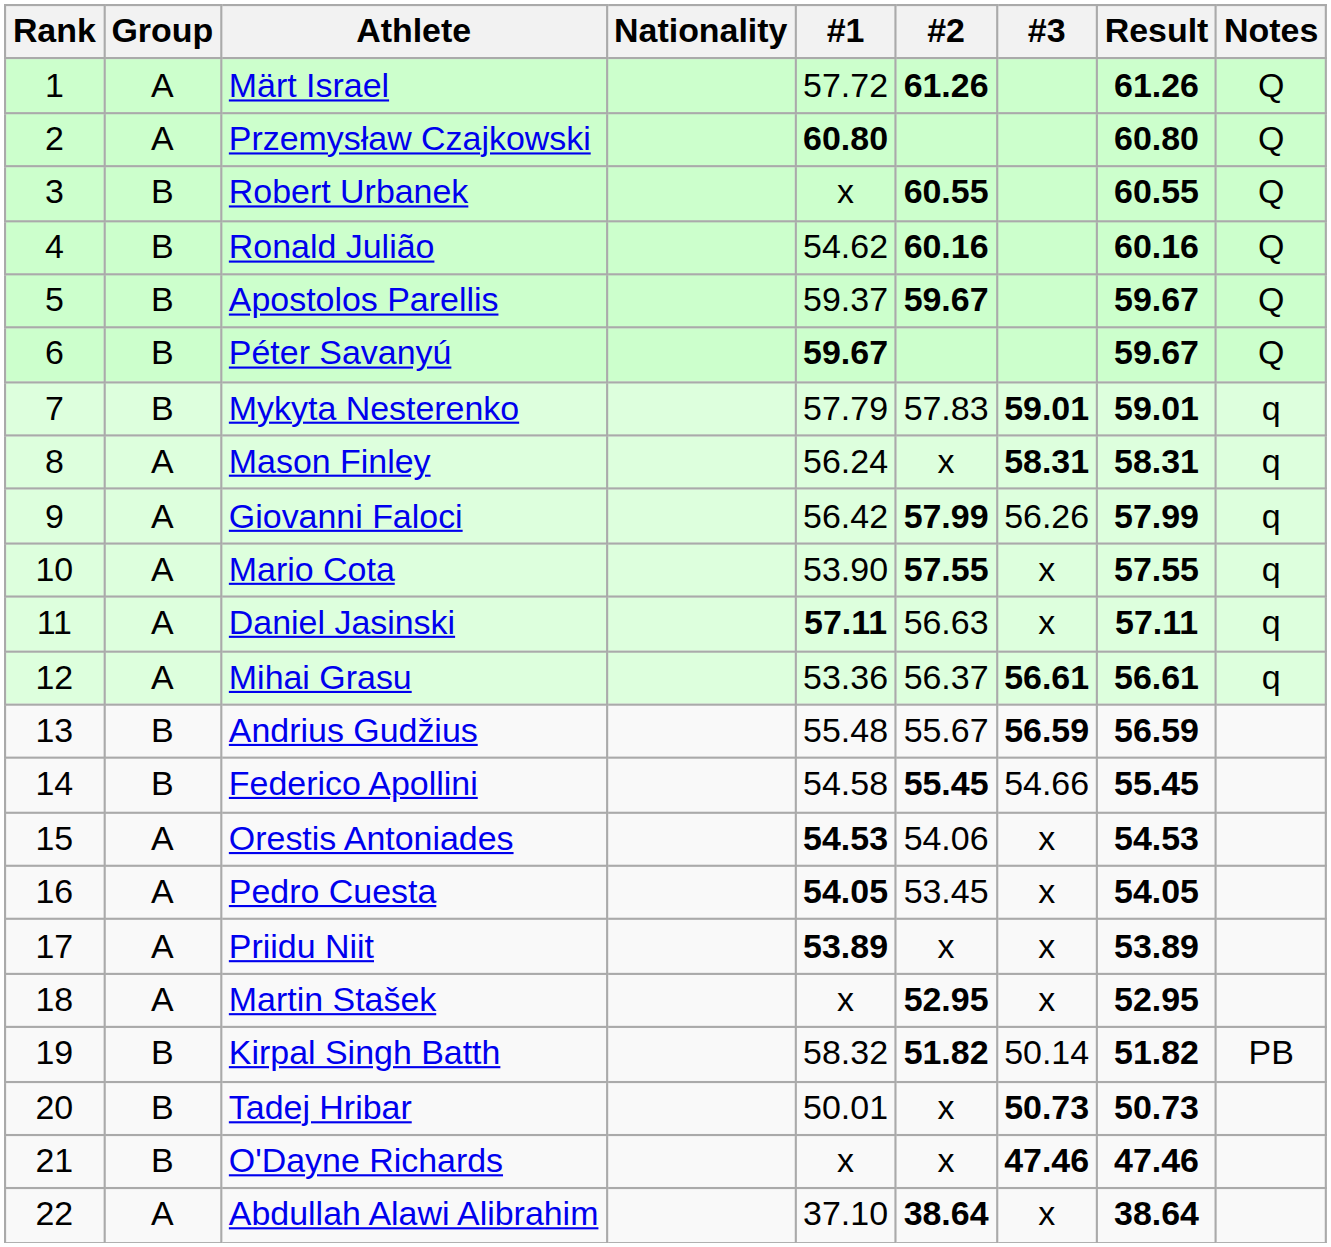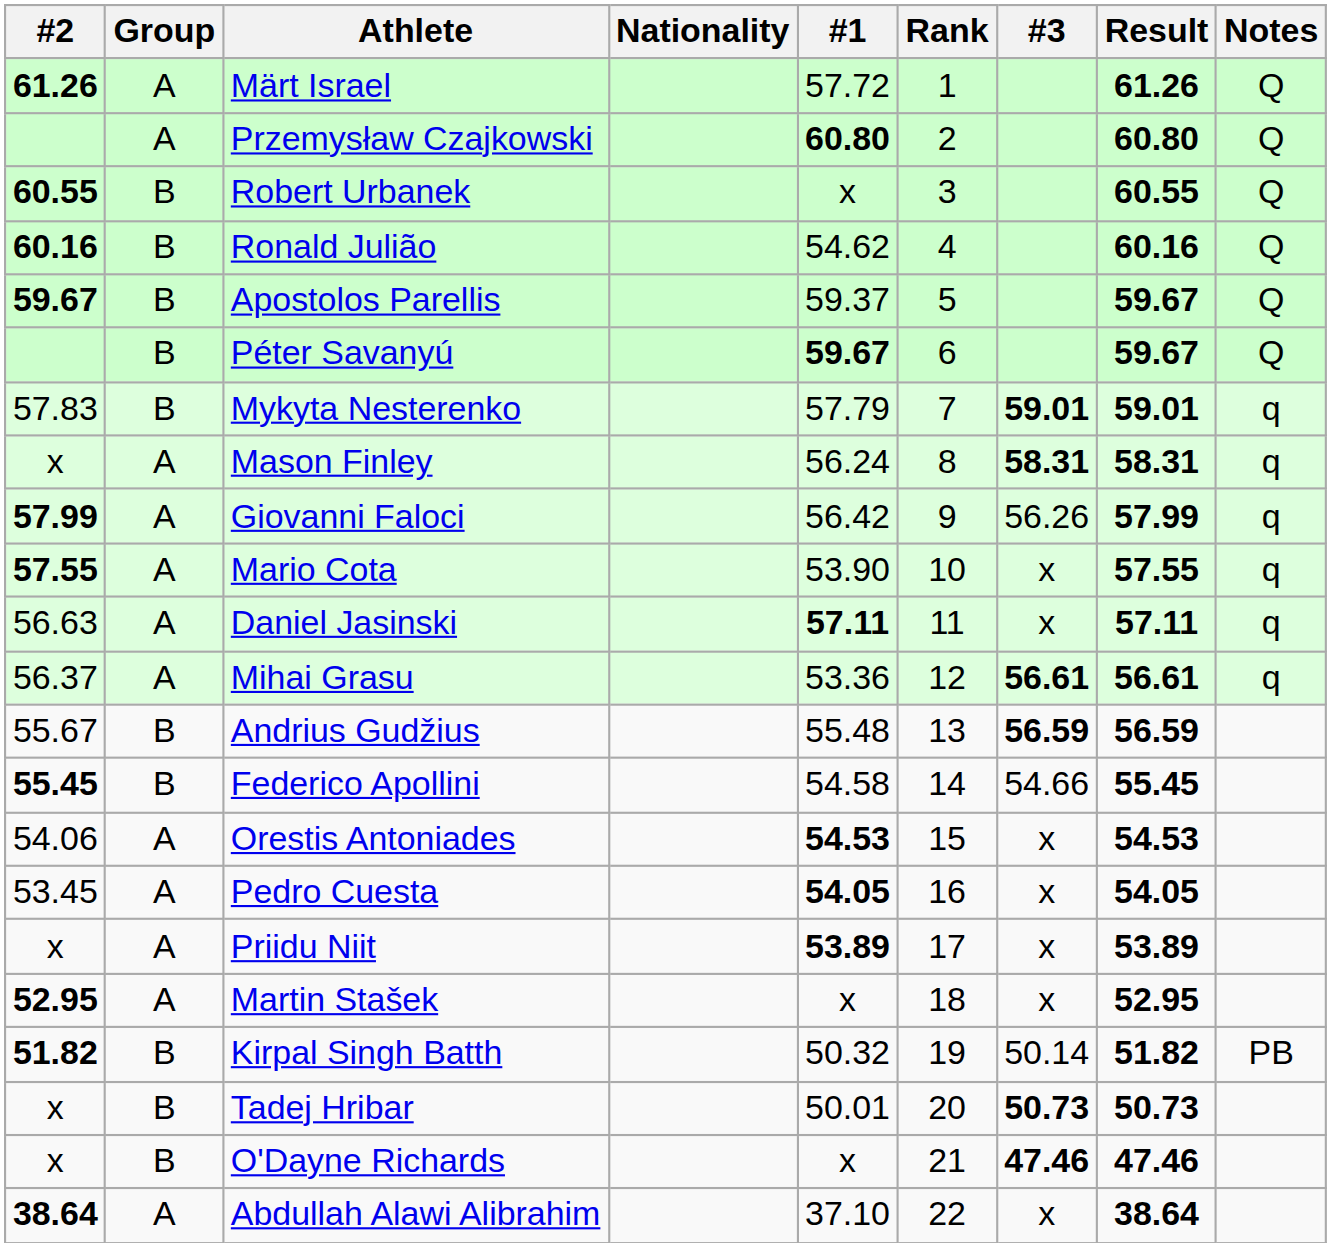 <table class="wikitable sortable" style="text-align:center">
 <tr>
-<th>Rank</th>
+<th>#2</th>
 <th>Group</th>
 <th>Athlete</th>
 <th>Nationality</th>
 <th>#1</th>
-<th>#2</th>
+<th>Rank</th>
 <th>#3</th>
 <th>Result</th>
 <th>Notes</th>
 </tr>
 <tr bgcolor=ccffcc>
-<td>1</td>
+<td><strong>61.26</strong></td>
 <td>A</td>
 <td align="left"><a href='#'>Märt Israel</a></td>
 <td align=left></td>
 <td>57.72</td>
-<td><strong>61.26</strong></td>
+<td>1</td>
 <td></td>
 <td><strong>61.26</strong></td>
 <td>Q</td>
 </tr>
 <tr bgcolor=ccffcc>
-<td>2</td>
+<td></td>
 <td>A</td>
 <td align="left"><a href='#'>Przemysław Czajkowski</a></td>
 <td align=left></td>
 <td><strong>60.80</strong></td>
-<td></td>
+<td>2</td>
 <td></td>
 <td><strong>60.80</strong></td>
 <td>Q</td>
 </tr>
 <tr bgcolor=ccffcc>
-<td>3</td>
+<td><strong>60.55</strong></td>
 <td>B</td>
 <td align="left"><a href='#'>Robert Urbanek</a></td>
 <td align=left></td>
 <td>x</td>
-<td><strong>60.55</strong></td>
+<td>3</td>
 <td></td>
 <td><strong>60.55</strong></td>
 <td>Q</td>
 </tr>
 <tr bgcolor=ccffcc>
-<td>4</td>
+<td><strong>60.16</strong></td>
 <td>B</td>
 <td align="left"><a href='#'>Ronald Julião</a></td>
 <td align=left></td>
 <td>54.62</td>
-<td><strong>60.16</strong></td>
+<td>4</td>
 <td></td>
 <td><strong>60.16</strong></td>
 <td>Q</td>
 </tr>
 <tr bgcolor=ccffcc>
-<td>5</td>
+<td><strong>59.67</strong></td>
 <td>B</td>
 <td align="left"><a href='#'>Apostolos Parellis</a></td>
 <td align=left></td>
 <td>59.37</td>
-<td><strong>59.67</strong></td>
+<td>5</td>
 <td></td>
 <td><strong>59.67</strong></td>
 <td>Q</td>
 </tr>
 <tr bgcolor=ccffcc>
-<td>6</td>
+<td></td>
 <td>B</td>
 <td align="left"><a href='#'>Péter Savanyú</a></td>
 <td align=left></td>
 <td><strong>59.67</strong></td>
-<td></td>
+<td>6</td>
 <td></td>
 <td><strong>59.67</strong></td>
 <td>Q</td>
 </tr>
 <tr bgcolor=ddffdd>
-<td>7</td>
+<td>57.83</td>
 <td>B</td>
 <td align="left"><a href='#'>Mykyta Nesterenko</a></td>
 <td align=left></td>
 <td>57.79</td>
-<td>57.83</td>
+<td>7</td>
 <td><strong>59.01</strong></td>
 <td><strong>59.01</strong></td>
 <td>q</td>
 </tr>
 <tr bgcolor=ddffdd>
-<td>8</td>
+<td>x</td>
 <td>A</td>
 <td align="left"><a href='#'>Mason Finley</a></td>
 <td align=left></td>
 <td>56.24</td>
-<td>x</td>
+<td>8</td>
 <td><strong>58.31</strong></td>
 <td><strong>58.31</strong></td>
 <td>q</td>
 </tr>
 <tr bgcolor=ddffdd>
-<td>9</td>
+<td><strong>57.99</strong></td>
 <td>A</td>
 <td align="left"><a href='#'>Giovanni Faloci</a></td>
 <td align=left></td>
 <td>56.42</td>
-<td><strong>57.99</strong></td>
+<td>9</td>
 <td>56.26</td>
 <td><strong>57.99</strong></td>
 <td>q</td>
 </tr>
 <tr bgcolor=ddffdd>
-<td>10</td>
+<td><strong>57.55</strong></td>
 <td>A</td>
 <td align="left"><a href='#'>Mario Cota</a></td>
 <td align=left></td>
 <td>53.90</td>
-<td><strong>57.55</strong></td>
+<td>10</td>
 <td>x</td>
 <td><strong>57.55</strong></td>
 <td>q</td>
 </tr>
 <tr bgcolor=ddffdd>
-<td>11</td>
+<td>56.63</td>
 <td>A</td>
 <td align="left"><a href='#'>Daniel Jasinski</a></td>
 <td align=left></td>
 <td><strong>57.11</strong></td>
-<td>56.63</td>
+<td>11</td>
 <td>x</td>
 <td><strong>57.11</strong></td>
 <td>q</td>
 </tr>
 <tr bgcolor=ddffdd>
-<td>12</td>
+<td>56.37</td>
 <td>A</td>
 <td align="left"><a href='#'>Mihai Grasu</a></td>
 <td align=left></td>
 <td>53.36</td>
-<td>56.37</td>
+<td>12</td>
 <td><strong>56.61</strong></td>
 <td><strong>56.61</strong></td>
 <td>q</td>
 </tr>
 <tr>
-<td>13</td>
+<td>55.67</td>
 <td>B</td>
 <td align="left"><a href='#'>Andrius Gudžius</a></td>
 <td align=left></td>
 <td>55.48</td>
-<td>55.67</td>
+<td>13</td>
 <td><strong>56.59</strong></td>
 <td><strong>56.59</strong></td>
 <td></td>
 </tr>
 <tr>
-<td>14</td>
+<td><strong>55.45</strong></td>
 <td>B</td>
 <td align="left"><a href='#'>Federico Apollini</a></td>
 <td align=left></td>
 <td>54.58</td>
-<td><strong>55.45</strong></td>
+<td>14</td>
 <td>54.66</td>
 <td><strong>55.45</strong></td>
 <td></td>
 </tr>
 <tr>
-<td>15</td>
+<td>54.06</td>
 <td>A</td>
 <td align="left"><a href='#'>Orestis Antoniades</a></td>
 <td align=left></td>
 <td><strong>54.53</strong></td>
-<td>54.06</td>
+<td>15</td>
 <td>x</td>
 <td><strong>54.53</strong></td>
 <td></td>
 </tr>
 <tr>
-<td>16</td>
+<td>53.45</td>
 <td>A</td>
 <td align="left"><a href='#'>Pedro Cuesta</a></td>
 <td align=left></td>
 <td><strong>54.05</strong></td>
-<td>53.45</td>
+<td>16</td>
 <td>x</td>
 <td><strong>54.05</strong></td>
 <td></td>
 </tr>
 <tr>
-<td>17</td>
+<td>x</td>
 <td>A</td>
 <td align="left"><a href='#'>Priidu Niit</a></td>
 <td align=left></td>
 <td><strong>53.89</strong></td>
-<td>x</td>
+<td>17</td>
 <td>x</td>
 <td><strong>53.89</strong></td>
 <td></td>
 </tr>
 <tr>
-<td>18</td>
+<td><strong>52.95</strong></td>
 <td>A</td>
 <td align="left"><a href='#'>Martin Stašek</a></td>
 <td align=left></td>
 <td>x</td>
-<td><strong>52.95</strong></td>
+<td>18</td>
 <td>x</td>
 <td><strong>52.95</strong></td>
 <td></td>
 </tr>
 <tr>
-<td>19</td>
+<td><strong>51.82</strong></td>
 <td>B</td>
 <td align="left"><a href='#'>Kirpal Singh Batth</a></td>
 <td align=left></td>
-<td>58.32</td>
-<td><strong>51.82</strong></td>
+<td>50.32</td>
+<td>19</td>
 <td>50.14</td>
 <td><strong>51.82</strong></td>
 <td>PB</td>
 </tr>
 <tr>
-<td>20</td>
+<td>x</td>
 <td>B</td>
 <td align="left"><a href='#'>Tadej Hribar</a></td>
 <td align=left></td>
 <td>50.01</td>
-<td>x</td>
+<td>20</td>
 <td><strong>50.73</strong></td>
 <td><strong>50.73</strong></td>
 <td></td>
 </tr>
 <tr>
-<td>21</td>
+<td>x</td>
 <td>B</td>
 <td align="left"><a href='#'>O'Dayne Richards</a></td>
 <td align=left></td>
 <td>x</td>
-<td>x</td>
+<td>21</td>
 <td><strong>47.46</strong></td>
 <td><strong>47.46</strong></td>
 <td></td>
 </tr>
 <tr>
-<td>22</td>
+<td><strong>38.64</strong></td>
 <td>A</td>
 <td align="left"><a href='#'>Abdullah Alawi Alibrahim</a></td>
 <td align=left></td>
 <td>37.10</td>
-<td><strong>38.64</strong></td>
+<td>22</td>
 <td>x</td>
 <td><strong>38.64</strong></td>
 <td></td>
 </tr>
 </table>
